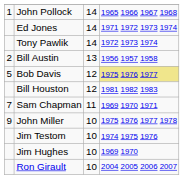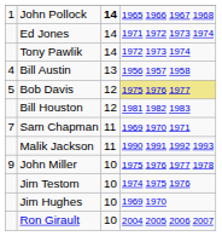 <table class="wikitable">
 <tr>
 </tr>
 <tr>
 <td>1</td>
 <td>John Pollock</td>
-<td>14</td>
+<td><strong>14</strong></td>
 <td style="font-size:80%;"><a href='#'>1965</a> <a href='#'>1966</a> <a href='#'>1967</a> <a href='#'>1968</a></td>
 </tr>
 <tr>
 <td></td>
 <td>Ed Jones</td>
 <td>14</td>
 <td style="font-size:80%;"><a href='#'>1971</a> <a href='#'>1972</a> <a href='#'>1973</a> <a href='#'>1974</a></td>
 </tr>
 <tr>
 <td></td>
 <td>Tony Pawlik</td>
 <td>14</td>
 <td style="font-size:80%;"><a href='#'>1972</a> <a href='#'>1973</a> <a href='#'>1974</a></td>
 </tr>
 <tr>
-<td>2</td>
+<td>4</td>
 <td>Bill Austin</td>
 <td>13</td>
 <td style="font-size:80%;"><a href='#'>1956</a> <a href='#'>1957</a> <a href='#'>1958</a></td>
 </tr>
 <tr>
 <td>5</td>
 <td>Bob Davis</td>
 <td>12</td>
 <td style="background: khaki; font-size:80%;"><a href='#'>1975</a> <a href='#'>1976</a> <a href='#'>1977</a></td>
 </tr>
 <tr>
 <td></td>
 <td>Bill Houston</td>
 <td>12</td>
 <td style="font-size:80%;"><a href='#'>1981</a> <a href='#'>1982</a> <a href='#'>1983</a></td>
 </tr>
 <tr>
 <td>7</td>
 <td>Sam Chapman</td>
 <td>11</td>
 <td style="font-size:80%;"><a href='#'>1969</a> <a href='#'>1970</a> <a href='#'>1971</a></td>
+</tr>
+<tr>
+<td></td>
+<td>Malik Jackson</td>
+<td>11</td>
+<td style="font-size:80%;"><a href='#'>1990</a> <a href='#'>1991</a> <a href='#'>1992</a> <a href='#'>1993</a></td>
 </tr>
 <tr>
 <td>9</td>
 <td>John Miller</td>
 <td>10</td>
 <td style="font-size:80%;"><a href='#'>1975</a> <a href='#'>1976</a> <a href='#'>1977</a> <a href='#'>1978</a></td>
 </tr>
 <tr>
 <td></td>
 <td>Jim Testom</td>
 <td>10</td>
 <td style="font-size:80%;"><a href='#'>1974</a> <a href='#'>1975</a> <a href='#'>1976</a></td>
 </tr>
 <tr>
 <td></td>
 <td>Jim Hughes</td>
 <td>10</td>
 <td style="font-size:80%;"><a href='#'>1969</a> <a href='#'>1970</a></td>
 </tr>
 <tr>
 <td></td>
 <td><a href='#'>Ron Girault</a></td>
 <td>10</td>
 <td style="font-size:80%;"><a href='#'>2004</a> <a href='#'>2005</a> <a href='#'>2006</a> <a href='#'>2007</a></td>
 </tr>
 </table>
